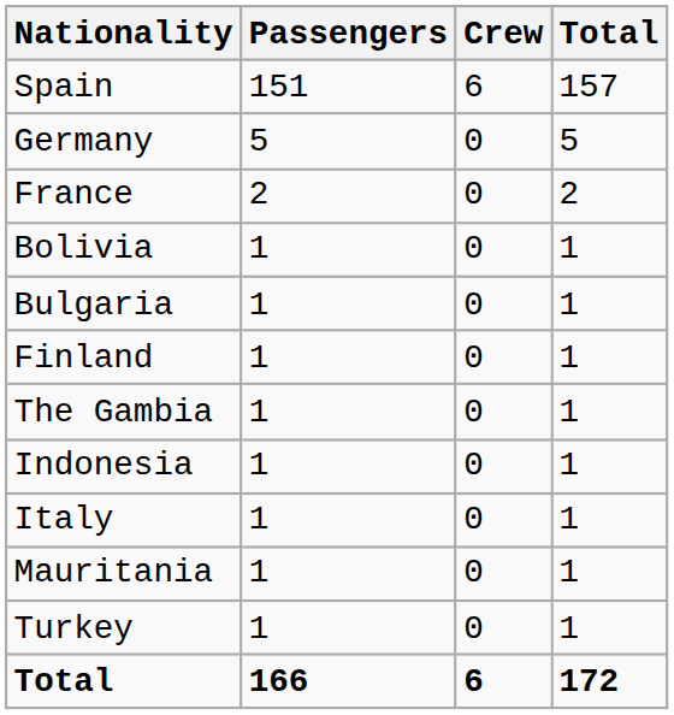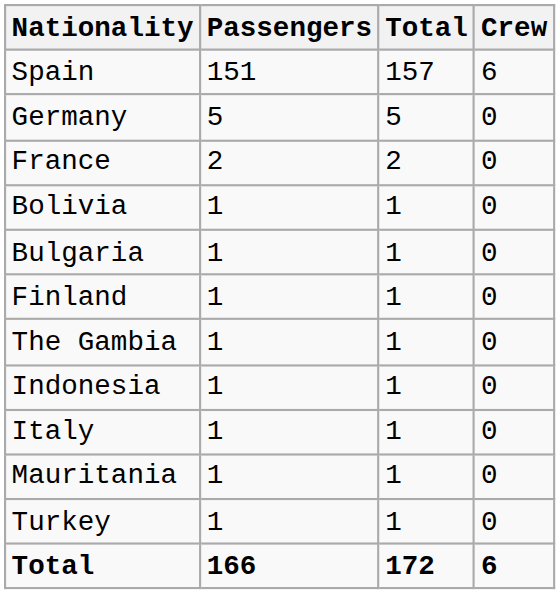 <table class="wikitable">
 <tr style="background:#ccf;">
 <th>Nationality</th>
 <th>Passengers</th>
+<th>Total</th>
 <th>Crew</th>
-<th>Total</th>
 </tr>
 <tr valign=top>
 <td>Spain</td>
 <td>151</td>
+<td>157</td>
 <td>6</td>
-<td>157</td>
 </tr>
 <tr valign=top>
 <td>Germany</td>
 <td>5</td>
+<td>5</td>
 <td>0</td>
-<td>5</td>
 </tr>
 <tr valign=top>
 <td>France</td>
 <td>2</td>
+<td>2</td>
 <td>0</td>
-<td>2</td>
 </tr>
 <tr valign=top>
 <td>Bolivia</td>
 <td>1</td>
+<td>1</td>
 <td>0</td>
-<td>1</td>
 </tr>
 <tr valign=top>
 <td>Bulgaria</td>
 <td>1</td>
+<td>1</td>
 <td>0</td>
-<td>1</td>
 </tr>
 <tr valign=top>
 <td>Finland</td>
 <td>1</td>
+<td>1</td>
 <td>0</td>
-<td>1</td>
 </tr>
 <tr valign=top>
 <td>The Gambia</td>
 <td>1</td>
+<td>1</td>
 <td>0</td>
-<td>1</td>
 </tr>
 <tr valign=top>
 <td>Indonesia</td>
 <td>1</td>
+<td>1</td>
 <td>0</td>
-<td>1</td>
 </tr>
 <tr valign=top>
 <td>Italy</td>
 <td>1</td>
+<td>1</td>
 <td>0</td>
-<td>1</td>
 </tr>
 <tr valign=top>
 <td>Mauritania</td>
 <td>1</td>
+<td>1</td>
 <td>0</td>
-<td>1</td>
 </tr>
 <tr valign=top>
 <td>Turkey</td>
 <td>1</td>
+<td>1</td>
 <td>0</td>
-<td>1</td>
 </tr>
 <tr valign=top>
 <td><strong>Total</strong></td>
 <td><strong>166</strong></td>
+<td><strong>172</strong></td>
 <td><strong>6</strong></td>
-<td><strong>172</strong></td>
 </tr>
 </table>
